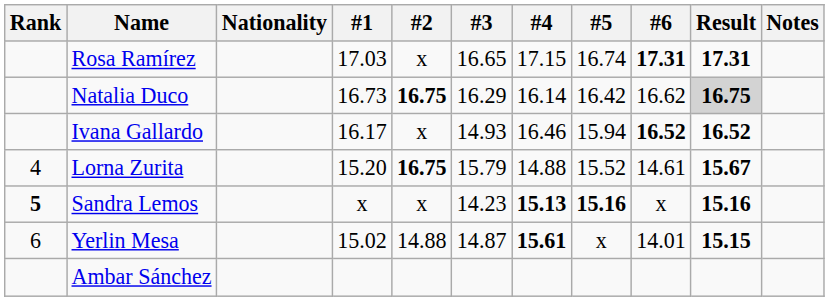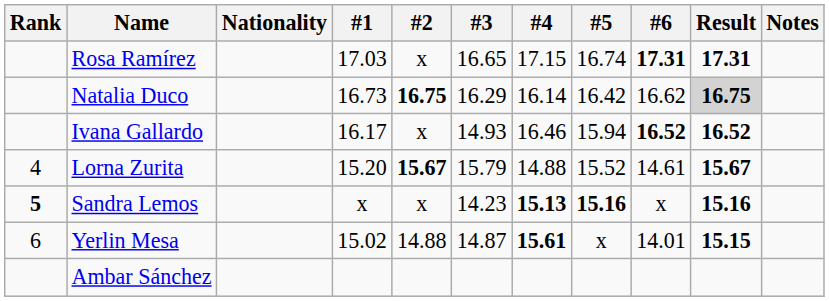 <table class="wikitable sortable" style="text-align:center;font-size:95%">
 <tr>
 <th>Rank</th>
 <th>Name</th>
 <th>Nationality</th>
 <th>#1</th>
 <th>#2</th>
 <th>#3</th>
 <th>#4</th>
 <th>#5</th>
 <th>#6</th>
 <th>Result</th>
 <th>Notes</th>
 </tr>
 <tr>
 <td></td>
 <td align=left><a href='#'>Rosa Ramírez</a></td>
 <td align=left></td>
 <td>17.03</td>
 <td>x</td>
 <td>16.65</td>
 <td>17.15</td>
 <td>16.74</td>
 <td><strong>17.31</strong></td>
 <td><strong>17.31</strong></td>
 <td></td>
 </tr>
 <tr>
 <td></td>
 <td align=left><a href='#'>Natalia Duco</a></td>
 <td align=left></td>
 <td>16.73</td>
 <td><strong>16.75</strong></td>
 <td>16.29</td>
 <td>16.14</td>
 <td>16.42</td>
 <td>16.62</td>
 <td style="background: lightgrey;"><strong>16.75</strong></td>
 <td></td>
 </tr>
 <tr>
 <td></td>
 <td align=left><a href='#'>Ivana Gallardo</a></td>
 <td align=left></td>
 <td>16.17</td>
 <td>x</td>
 <td>14.93</td>
 <td>16.46</td>
 <td>15.94</td>
 <td><strong>16.52</strong></td>
 <td><strong>16.52</strong></td>
 <td></td>
 </tr>
 <tr>
 <td>4</td>
 <td align=left><a href='#'>Lorna Zurita</a></td>
 <td align=left></td>
 <td>15.20</td>
-<td><strong>16.75</strong></td>
+<td><strong>15.67</strong></td>
 <td>15.79</td>
 <td>14.88</td>
 <td>15.52</td>
 <td>14.61</td>
 <td><strong>15.67</strong></td>
 <td></td>
 </tr>
 <tr>
 <td><strong>5</strong></td>
 <td align=left><a href='#'>Sandra Lemos</a></td>
 <td align=left></td>
 <td>x</td>
 <td>x</td>
 <td>14.23</td>
 <td><strong>15.13</strong></td>
 <td><strong>15.16</strong></td>
 <td>x</td>
 <td><strong>15.16</strong></td>
 <td></td>
 </tr>
 <tr>
 <td>6</td>
 <td align=left><a href='#'>Yerlin Mesa</a></td>
 <td align=left></td>
 <td>15.02</td>
 <td>14.88</td>
 <td>14.87</td>
 <td><strong>15.61</strong></td>
 <td>x</td>
 <td>14.01</td>
 <td><strong>15.15</strong></td>
 <td></td>
 </tr>
 <tr>
 <td></td>
 <td align=left><a href='#'>Ambar Sánchez</a></td>
 <td align=left></td>
 <td></td>
 <td></td>
 <td></td>
 <td></td>
 <td></td>
 <td></td>
 <td><strong></strong></td>
 <td></td>
 </tr>
 </table>
